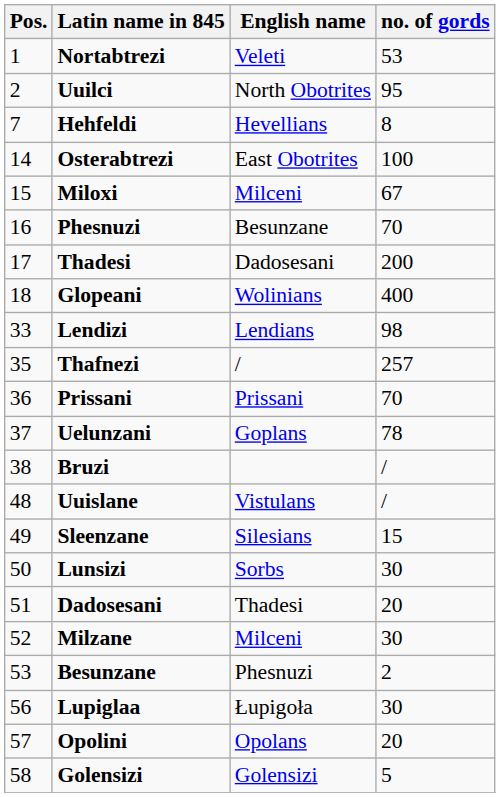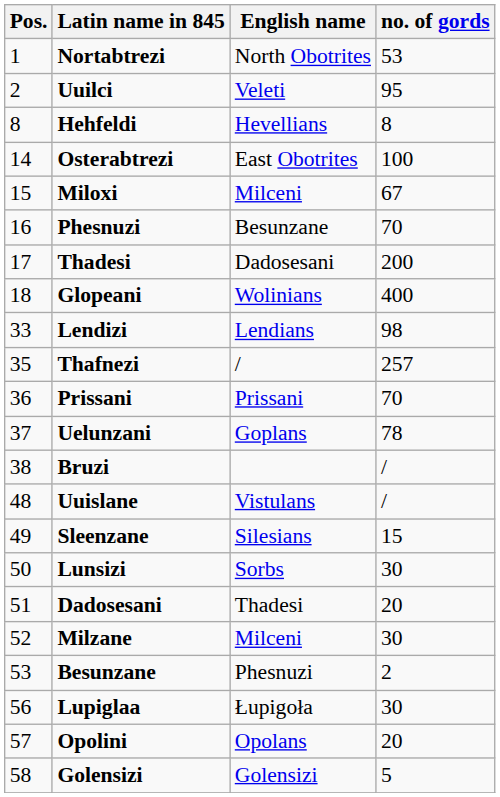 <table class="wikitable">
 <tr>
 <th>Pos.</th>
 <th>Latin name in 845</th>
 <th>English name</th>
 <th>no. of <a href='#'>gords</a></th>
 </tr>
 <tr>
 <td>1</td>
 <td><strong>Nortabtrezi</strong></td>
-<td><a href='#'>Veleti</a></td>
+<td>North <a href='#'>Obotrites</a></td>
 <td>53</td>
 </tr>
 <tr>
 <td>2</td>
 <td><strong>Uuilci</strong></td>
-<td>North <a href='#'>Obotrites</a></td>
+<td><a href='#'>Veleti</a></td>
 <td>95</td>
 </tr>
 <tr>
-<td>7</td>
+<td>8</td>
 <td><strong>Hehfeldi</strong></td>
 <td><a href='#'>Hevellians</a></td>
 <td>8</td>
 </tr>
 <tr>
 <td>14</td>
 <td><strong>Osterabtrezi</strong></td>
 <td>East <a href='#'>Obotrites</a></td>
 <td>100</td>
 </tr>
 <tr>
 <td>15</td>
 <td><strong>Miloxi</strong></td>
 <td><a href='#'>Milceni</a></td>
 <td>67</td>
 </tr>
 <tr>
 <td>16</td>
 <td><strong>Phesnuzi</strong></td>
 <td>Besunzane</td>
 <td>70</td>
 </tr>
 <tr>
 <td>17</td>
 <td><strong>Thadesi</strong></td>
 <td>Dadosesani</td>
 <td>200</td>
 </tr>
 <tr>
 <td>18</td>
 <td><strong>Glopeani</strong></td>
 <td><a href='#'>Wolinians</a></td>
 <td>400</td>
 </tr>
 <tr>
 <td>33</td>
 <td><strong>Lendizi</strong></td>
 <td><a href='#'>Lendians</a></td>
 <td>98</td>
 </tr>
 <tr>
 <td>35</td>
 <td><strong>Thafnezi</strong></td>
 <td>/</td>
 <td>257</td>
 </tr>
 <tr>
 <td>36</td>
 <td><strong>Prissani</strong></td>
 <td><a href='#'>Prissani</a></td>
 <td>70</td>
 </tr>
 <tr>
 <td>37</td>
 <td><strong>Uelunzani</strong></td>
 <td><a href='#'>Goplans</a></td>
 <td>78</td>
 </tr>
 <tr>
 <td>38</td>
 <td><strong>Bruzi</strong></td>
 <td></td>
 <td>/</td>
 </tr>
 <tr>
 <td>48</td>
 <td><strong>Uuislane</strong></td>
 <td><a href='#'>Vistulans</a></td>
 <td>/</td>
 </tr>
 <tr>
 <td>49</td>
 <td><strong>Sleenzane</strong></td>
 <td><a href='#'>Silesians</a></td>
 <td>15</td>
 </tr>
 <tr>
 <td>50</td>
 <td><strong>Lunsizi</strong></td>
 <td><a href='#'>Sorbs</a></td>
 <td>30</td>
 </tr>
 <tr>
 <td>51</td>
 <td><strong>Dadosesani</strong></td>
 <td>Thadesi</td>
 <td>20</td>
 </tr>
 <tr>
 <td>52</td>
 <td><strong>Milzane</strong></td>
 <td><a href='#'>Milceni</a></td>
 <td>30</td>
 </tr>
 <tr>
 <td>53</td>
 <td><strong>Besunzane</strong></td>
 <td>Phesnuzi</td>
 <td>2</td>
 </tr>
 <tr>
 <td>56</td>
 <td><strong>Lupiglaa</strong></td>
 <td>Łupigoła</td>
 <td>30</td>
 </tr>
 <tr>
 <td>57</td>
 <td><strong>Opolini</strong></td>
 <td><a href='#'>Opolans</a></td>
 <td>20</td>
 </tr>
 <tr>
 <td>58</td>
 <td><strong>Golensizi</strong></td>
 <td><a href='#'>Golensizi</a></td>
 <td>5</td>
 </tr>
 <tr>
 </tr>
 </table>
